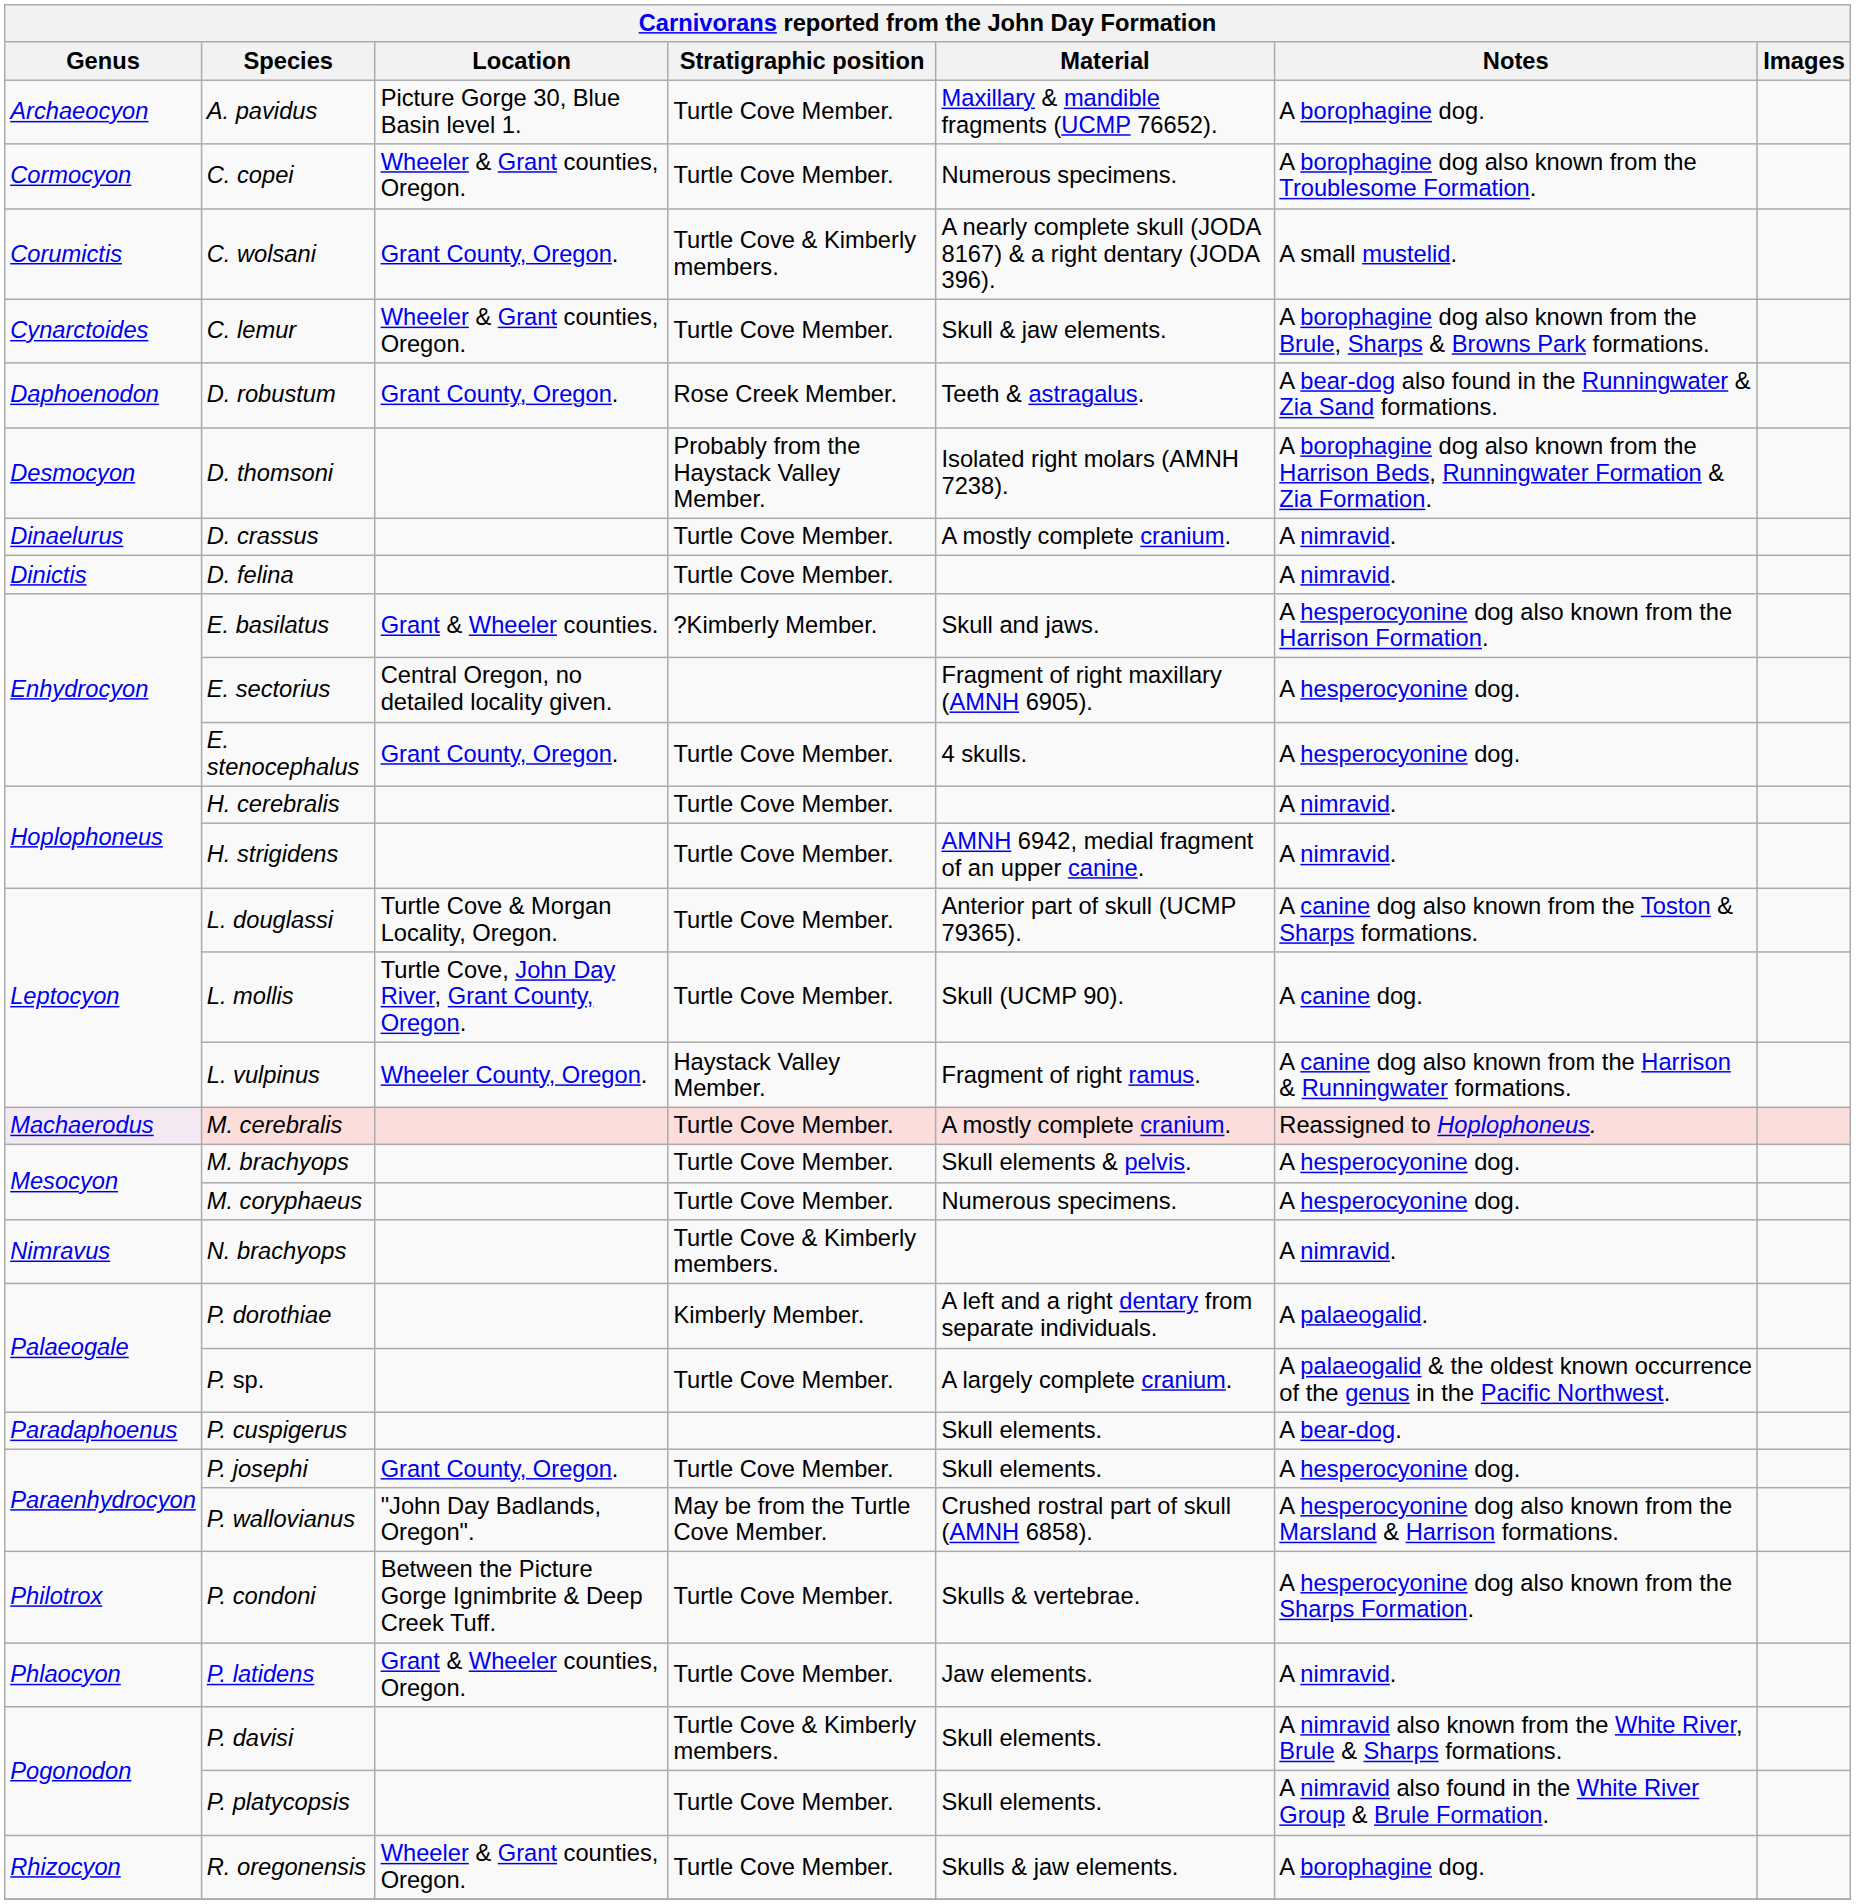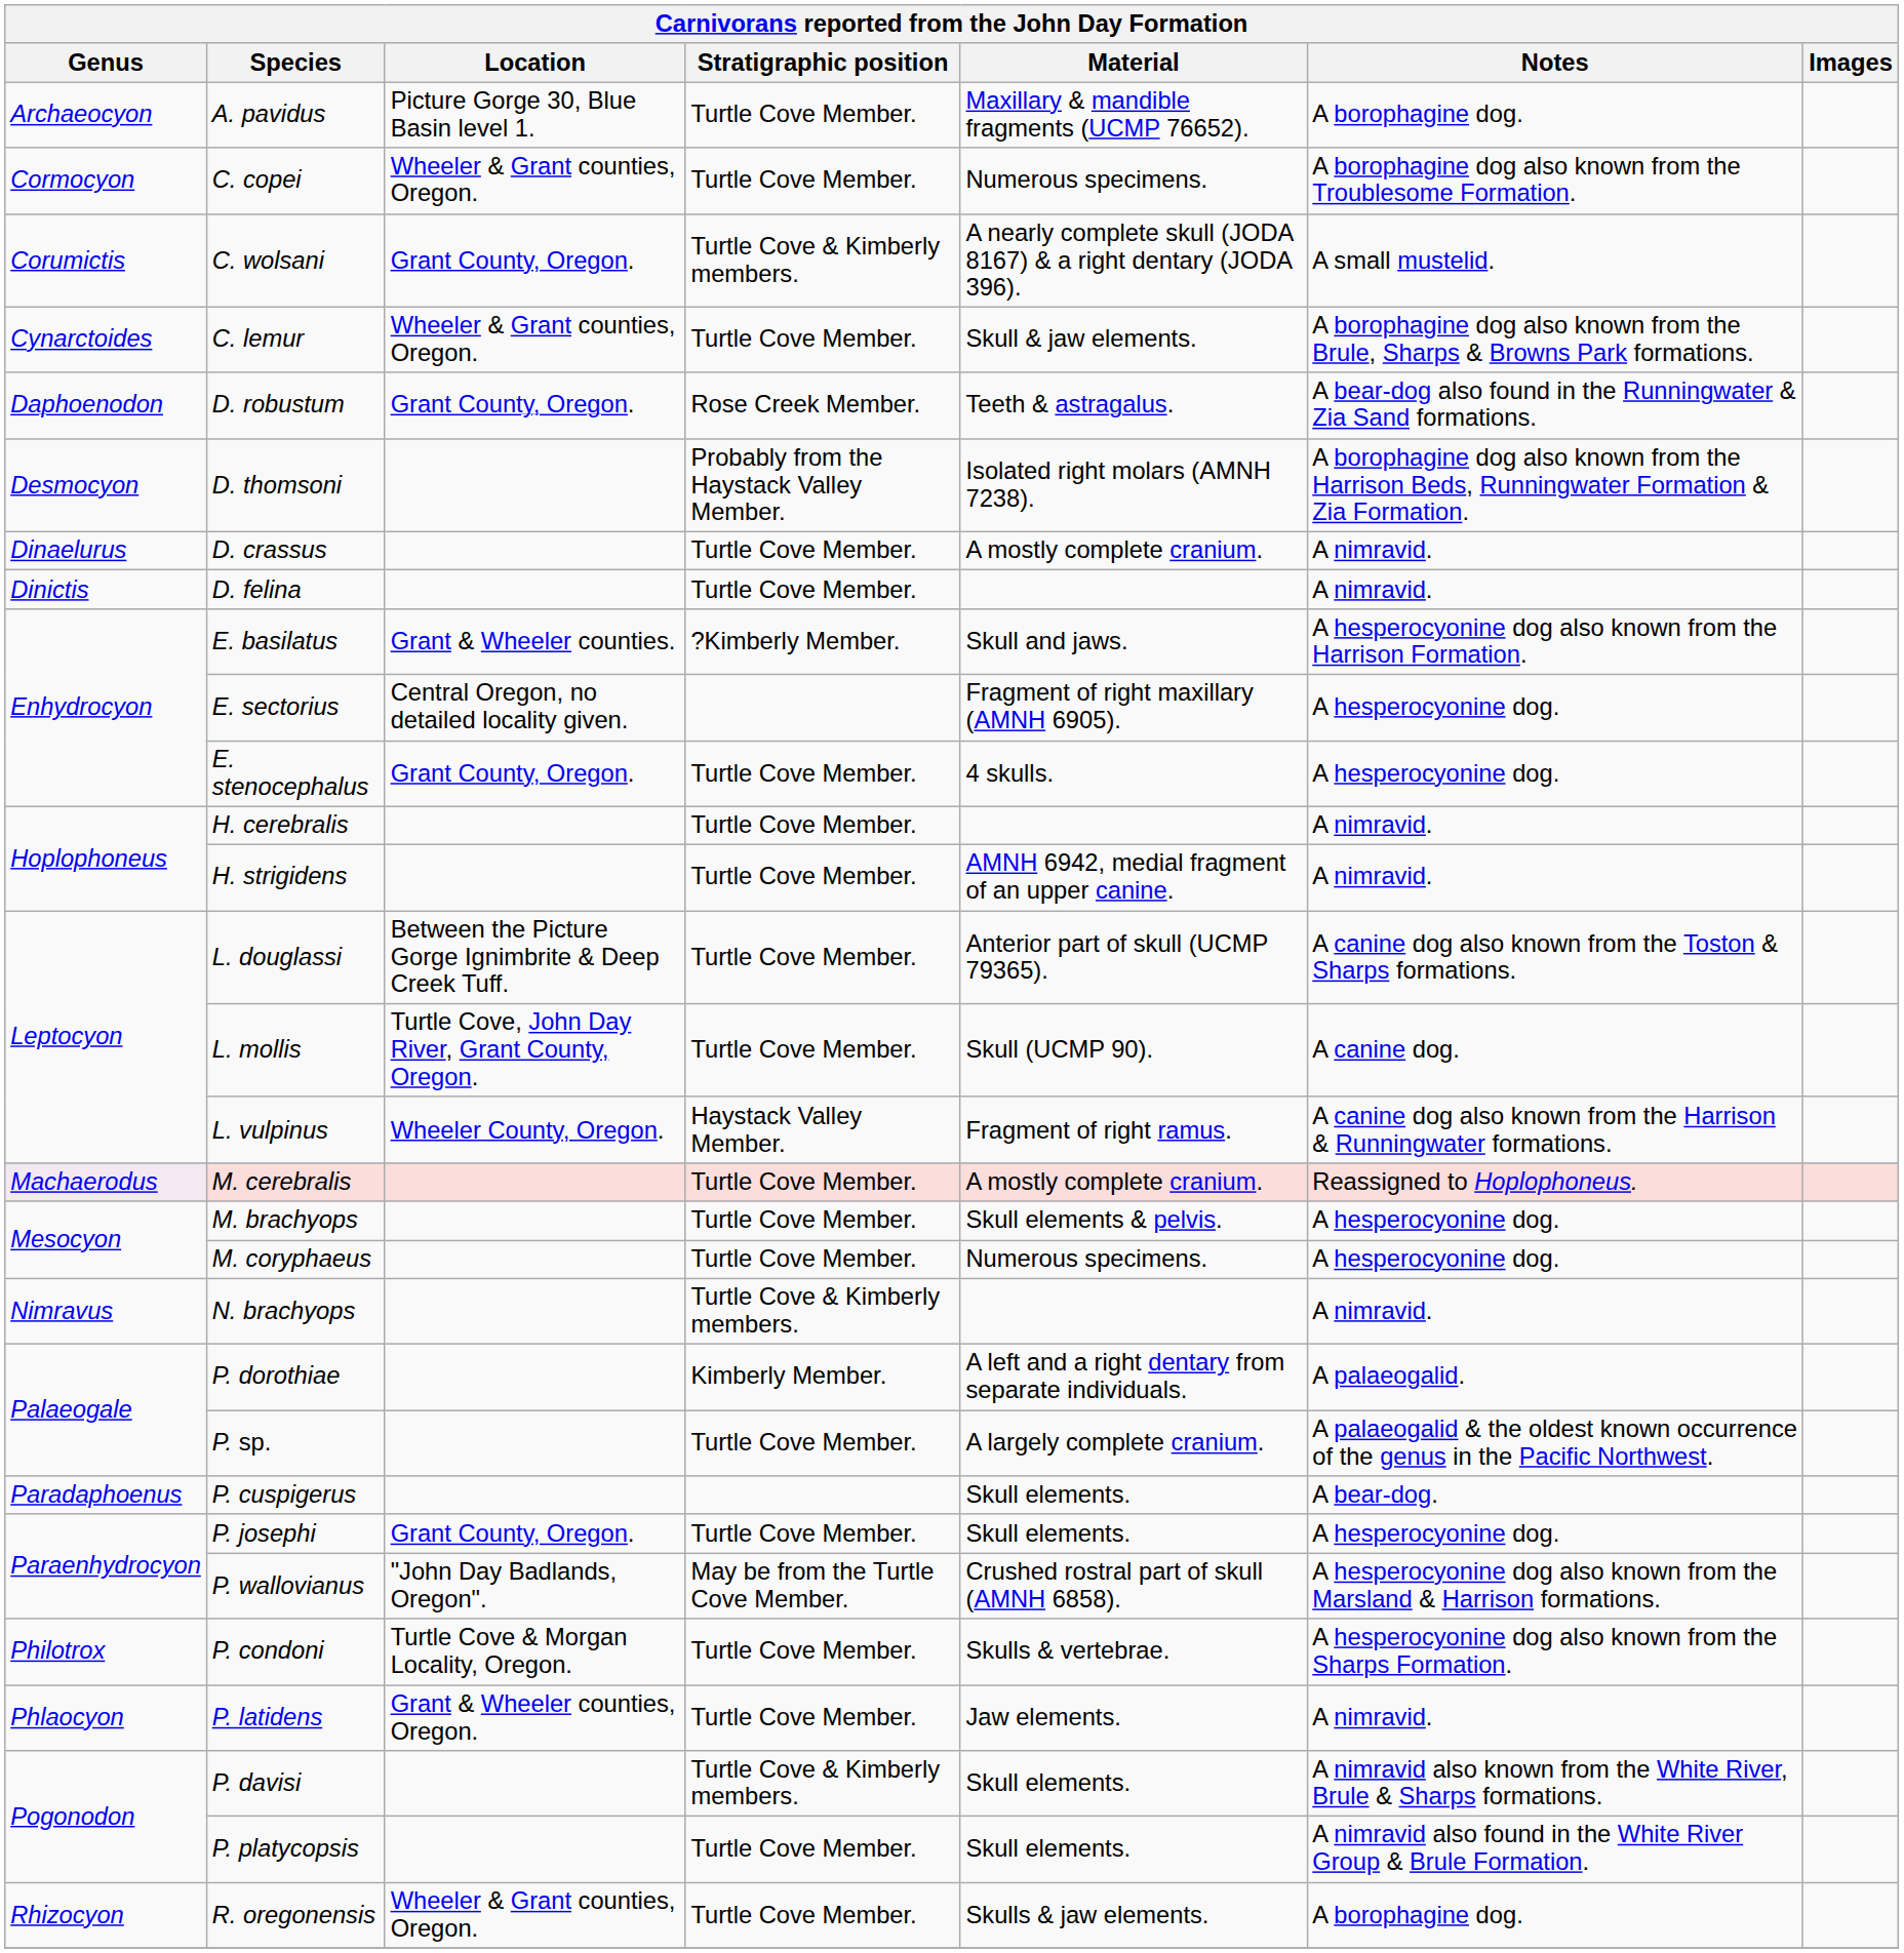 <table class="wikitable" align="center">
 <tr>
 <th colspan="7" align="center"><strong><a href='#'>Carnivorans</a> reported from the John Day Formation</strong></th>
 </tr>
 <tr>
 <th>Genus</th>
 <th>Species</th>
 <th><strong>Location</strong></th>
 <th>Stratigraphic position</th>
 <th><strong>Material</strong></th>
 <th>Notes</th>
 <th>Images</th>
 </tr>
 <tr>
 <td><em><a href='#'>Archaeocyon</a></em></td>
 <td><em>A. pavidus</em></td>
 <td>Picture Gorge 30, Blue Basin level 1.</td>
 <td>Turtle Cove Member.</td>
 <td><a href='#'>Maxillary</a> & <a href='#'>mandible</a> fragments (<a href='#'>UCMP</a> 76652).</td>
 <td>A <a href='#'>borophagine</a> dog.</td>
 <td></td>
 </tr>
 <tr>
 <td><em><a href='#'>Cormocyon</a></em></td>
 <td><em>C. copei</em></td>
 <td><a href='#'>Wheeler</a> & <a href='#'>Grant</a> counties, Oregon.</td>
 <td>Turtle Cove Member.</td>
 <td>Numerous specimens.</td>
 <td>A <a href='#'>borophagine</a> dog also known from the <a href='#'>Troublesome Formation</a>.</td>
 <td></td>
 </tr>
 <tr>
 <td><em><a href='#'>Corumictis</a></em></td>
 <td><em>C. wolsani</em></td>
 <td><a href='#'>Grant County, Oregon</a>.</td>
 <td>Turtle Cove & Kimberly members.</td>
 <td>A nearly complete skull (JODA 8167) & a right dentary (JODA 396).</td>
 <td>A small <a href='#'>mustelid</a>.</td>
 <td></td>
 </tr>
 <tr>
 <td><em><a href='#'>Cynarctoides</a></em></td>
 <td><em>C. lemur</em></td>
 <td><a href='#'>Wheeler</a> & <a href='#'>Grant</a> counties, Oregon.</td>
 <td>Turtle Cove Member.</td>
 <td>Skull & jaw elements.</td>
 <td>A <a href='#'>borophagine</a> dog also known from the <a href='#'>Brule</a>, <a href='#'>Sharps</a> & <a href='#'>Browns Park</a> formations.</td>
 <td></td>
 </tr>
 <tr>
 <td><em><a href='#'>Daphoenodon</a></em></td>
 <td><em>D. robustum</em></td>
 <td><a href='#'>Grant County, Oregon</a>.</td>
 <td>Rose Creek Member.</td>
 <td>Teeth & <a href='#'>astragalus</a>.</td>
 <td>A <a href='#'>bear-dog</a> also found in the <a href='#'>Runningwater</a> & <a href='#'>Zia Sand</a> formations.</td>
 <td></td>
 </tr>
 <tr>
 <td><em><a href='#'>Desmocyon</a></em></td>
 <td><em>D. thomsoni</em></td>
 <td></td>
 <td>Probably from the Haystack Valley Member.</td>
 <td>Isolated right molars (AMNH 7238).</td>
 <td>A <a href='#'>borophagine</a> dog also known from the <a href='#'>Harrison Beds</a>, <a href='#'>Runningwater Formation</a> & <a href='#'>Zia Formation</a>.</td>
 <td></td>
 </tr>
 <tr>
 <td><em><a href='#'>Dinaelurus</a></em></td>
 <td><em>D. crassus</em></td>
 <td></td>
 <td>Turtle Cove Member.</td>
 <td>A mostly complete <a href='#'>cranium</a>.</td>
 <td>A <a href='#'>nimravid</a>.</td>
 <td></td>
 </tr>
 <tr>
 <td><em><a href='#'>Dinictis</a></em></td>
 <td><em>D. felina</em></td>
 <td></td>
 <td>Turtle Cove Member.</td>
 <td></td>
 <td>A <a href='#'>nimravid</a>.</td>
 <td></td>
 </tr>
 <tr>
 <td rowspan="3"><em><a href='#'>Enhydrocyon</a></em></td>
 <td><em>E. basilatus</em></td>
 <td><a href='#'>Grant</a> & <a href='#'>Wheeler</a> counties.</td>
 <td>?Kimberly Member.</td>
 <td>Skull and jaws.</td>
 <td>A <a href='#'>hesperocyonine</a> dog also known from the <a href='#'>Harrison Formation</a>.</td>
 <td></td>
 </tr>
 <tr>
 <td><em>E. sectorius</em></td>
 <td>Central Oregon, no detailed locality given.</td>
 <td></td>
 <td>Fragment of right maxillary (<a href='#'>AMNH</a> 6905).</td>
 <td>A <a href='#'>hesperocyonine</a> dog.</td>
 <td></td>
 </tr>
 <tr>
 <td><em>E. stenocephalus</em></td>
 <td><a href='#'>Grant County, Oregon</a>.</td>
 <td>Turtle Cove Member.</td>
 <td>4 skulls.</td>
 <td>A <a href='#'>hesperocyonine</a> dog.</td>
 <td></td>
 </tr>
 <tr>
 <td rowspan=2><em><a href='#'>Hoplophoneus</a></em></td>
 <td><em>H. cerebralis</em></td>
 <td></td>
 <td>Turtle Cove Member.</td>
 <td></td>
 <td>A <a href='#'>nimravid</a>.</td>
 <td></td>
 </tr>
 <tr>
 <td><em>H. strigidens</em></td>
 <td></td>
 <td>Turtle Cove Member.</td>
 <td><a href='#'>AMNH</a> 6942, medial fragment of an upper <a href='#'>canine</a>.</td>
 <td>A <a href='#'>nimravid</a>.</td>
 <td></td>
 </tr>
 <tr>
 <td rowspan="3"><em><a href='#'>Leptocyon</a></em></td>
 <td><em>L. douglassi</em></td>
-<td>Turtle Cove & Morgan Locality, Oregon.</td>
+<td>Between the Picture Gorge Ignimbrite & Deep Creek Tuff.</td>
 <td>Turtle Cove Member.</td>
 <td>Anterior part of skull (UCMP 79365).</td>
 <td>A <a href='#'>canine</a> dog also known from the <a href='#'>Toston</a> & <a href='#'>Sharps</a> formations.</td>
 <td></td>
 </tr>
 <tr>
 <td><em>L. mollis</em></td>
 <td>Turtle Cove, <a href='#'>John Day River</a>, <a href='#'>Grant County, Oregon</a>.</td>
 <td>Turtle Cove Member.</td>
 <td>Skull (UCMP 90).</td>
 <td>A <a href='#'>canine</a> dog.</td>
 <td></td>
 </tr>
 <tr>
 <td><em>L. vulpinus</em></td>
 <td><a href='#'>Wheeler County, Oregon</a>.</td>
 <td>Haystack Valley Member.</td>
 <td>Fragment of right <a href='#'>ramus</a>.</td>
 <td>A <a href='#'>canine</a> dog also known from the <a href='#'>Harrison</a> & <a href='#'>Runningwater</a> formations.</td>
 <td></td>
 </tr>
 <tr>
 <td style="background:#f3e9f3;"><em><a href='#'>Machaerodus</a></em></td>
 <td style="background:#fbdddb;"><em>M. cerebralis</em></td>
 <td style="background:#fbdddb;"></td>
 <td style="background:#fbdddb;">Turtle Cove Member.</td>
 <td style="background:#fbdddb;">A mostly complete <a href='#'>cranium</a>.</td>
 <td style="background:#fbdddb;">Reassigned to <em><a href='#'>Hoplophoneus</a>.</em></td>
 <td style="background:#fbdddb;"></td>
 </tr>
 <tr>
 <td rowspan=2><em><a href='#'>Mesocyon</a></em></td>
 <td><em>M. brachyops</em></td>
 <td></td>
 <td>Turtle Cove Member.</td>
 <td>Skull elements & <a href='#'>pelvis</a>.</td>
 <td>A <a href='#'>hesperocyonine</a> dog.</td>
 <td></td>
 </tr>
 <tr>
 <td><em>M. coryphaeus</em></td>
 <td></td>
 <td>Turtle Cove Member.</td>
 <td>Numerous specimens.</td>
 <td>A <a href='#'>hesperocyonine</a> dog.</td>
 <td></td>
 </tr>
 <tr>
 <td><em><a href='#'>Nimravus</a></em></td>
 <td><em>N. brachyops</em></td>
 <td></td>
 <td>Turtle Cove & Kimberly members.</td>
 <td></td>
 <td>A <a href='#'>nimravid</a>.</td>
 <td></td>
 </tr>
 <tr>
 <td rowspan=2><em><a href='#'>Palaeogale</a></em></td>
 <td><em>P. dorothiae</em></td>
 <td></td>
 <td>Kimberly Member.</td>
 <td>A left and a right <a href='#'>dentary</a> from separate individuals.</td>
 <td>A <a href='#'>palaeogalid</a>.</td>
 <td></td>
 </tr>
 <tr>
 <td><em>P.</em> sp.</td>
 <td></td>
 <td>Turtle Cove Member.</td>
 <td>A largely complete <a href='#'>cranium</a>.</td>
 <td>A <a href='#'>palaeogalid</a> & the oldest known occurrence of the <a href='#'>genus</a> in the <a href='#'>Pacific Northwest</a>.</td>
 <td></td>
 </tr>
 <tr>
 <td><em><a href='#'>Paradaphoenus</a></em></td>
 <td><em>P. cuspigerus</em></td>
 <td></td>
 <td></td>
 <td>Skull elements.</td>
 <td>A <a href='#'>bear-dog</a>.</td>
 <td></td>
 </tr>
 <tr>
 <td rowspan=2><em><a href='#'>Paraenhydrocyon</a></em></td>
 <td><em>P. josephi</em></td>
 <td><a href='#'>Grant County, Oregon</a>.</td>
 <td>Turtle Cove Member.</td>
 <td>Skull elements.</td>
 <td>A <a href='#'>hesperocyonine</a> dog.</td>
 <td></td>
 </tr>
 <tr>
 <td><em>P. wallovianus</em></td>
 <td>"John Day Badlands, Oregon".</td>
 <td>May be from the Turtle Cove Member.</td>
 <td>Crushed rostral part of skull (<a href='#'>AMNH</a> 6858).</td>
 <td>A <a href='#'>hesperocyonine</a> dog also known from the <a href='#'>Marsland</a> & <a href='#'>Harrison</a> formations.</td>
 <td></td>
 </tr>
 <tr>
 <td><em><a href='#'>Philotrox</a></em></td>
 <td><em>P. condoni</em></td>
-<td>Between the Picture Gorge Ignimbrite & Deep Creek Tuff.</td>
+<td>Turtle Cove & Morgan Locality, Oregon.</td>
 <td>Turtle Cove Member.</td>
 <td>Skulls & vertebrae.</td>
 <td>A <a href='#'>hesperocyonine</a> dog also known from the <a href='#'>Sharps Formation</a>.</td>
 <td></td>
 </tr>
 <tr>
 <td><em><a href='#'>Phlaocyon</a></em></td>
 <td><em><a href='#'>P. latidens</a></em></td>
 <td><a href='#'>Grant</a> & <a href='#'>Wheeler</a> counties, Oregon.</td>
 <td>Turtle Cove Member.</td>
 <td>Jaw elements.</td>
 <td>A <a href='#'>nimravid</a>.</td>
 <td></td>
 </tr>
 <tr>
 <td rowspan=2><em><a href='#'>Pogonodon</a></em></td>
 <td><em>P. davisi</em></td>
 <td></td>
 <td>Turtle Cove & Kimberly members.</td>
 <td>Skull elements.</td>
 <td>A <a href='#'>nimravid</a> also known from the <a href='#'>White River</a>, <a href='#'>Brule</a> & <a href='#'>Sharps</a> formations.</td>
 <td></td>
 </tr>
 <tr>
 <td><em>P. platycopsis</em></td>
 <td></td>
 <td>Turtle Cove Member.</td>
 <td>Skull elements.</td>
 <td>A <a href='#'>nimravid</a> also found in the <a href='#'>White River Group</a> & <a href='#'>Brule Formation</a>.</td>
 <td></td>
 </tr>
 <tr>
 <td><em><a href='#'>Rhizocyon</a></em></td>
 <td><em>R. oregonensis</em></td>
 <td><a href='#'>Wheeler</a> & <a href='#'>Grant</a> counties, Oregon.</td>
 <td>Turtle Cove Member.</td>
 <td>Skulls & jaw elements.</td>
 <td>A <a href='#'>borophagine</a> dog.</td>
 <td></td>
 </tr>
 <tr>
 </tr>
 </table>
